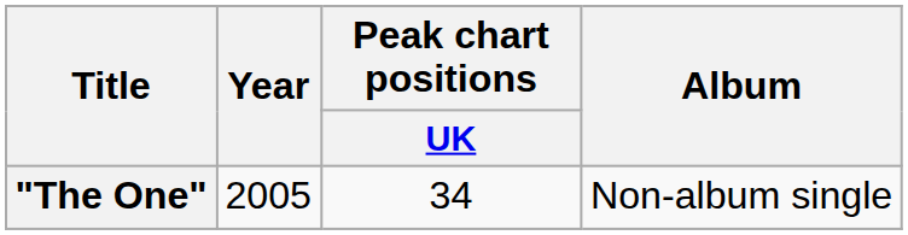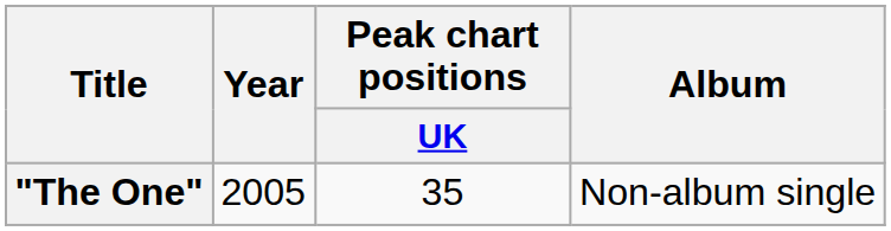 <table class="wikitable plainrowheaders" style="text-align:center;">
 <tr>
 <th scope="col" rowspan="2">Title</th>
 <th scope="col" rowspan="2">Year</th>
 <th scope="col" colspan="1">Peak chart positions</th>
 <th scope="col" rowspan="2">Album</th>
 </tr>
 <tr>
 <th scope="col" style="width:7em;font-size:90%;"><a href='#'>UK</a><br></th>
 </tr>
 <tr>
 <th scope="row">"The One"</th>
 <td>2005</td>
-<td>34</td>
+<td>35</td>
 <td>Non-album single</td>
 </tr>
 </table>
